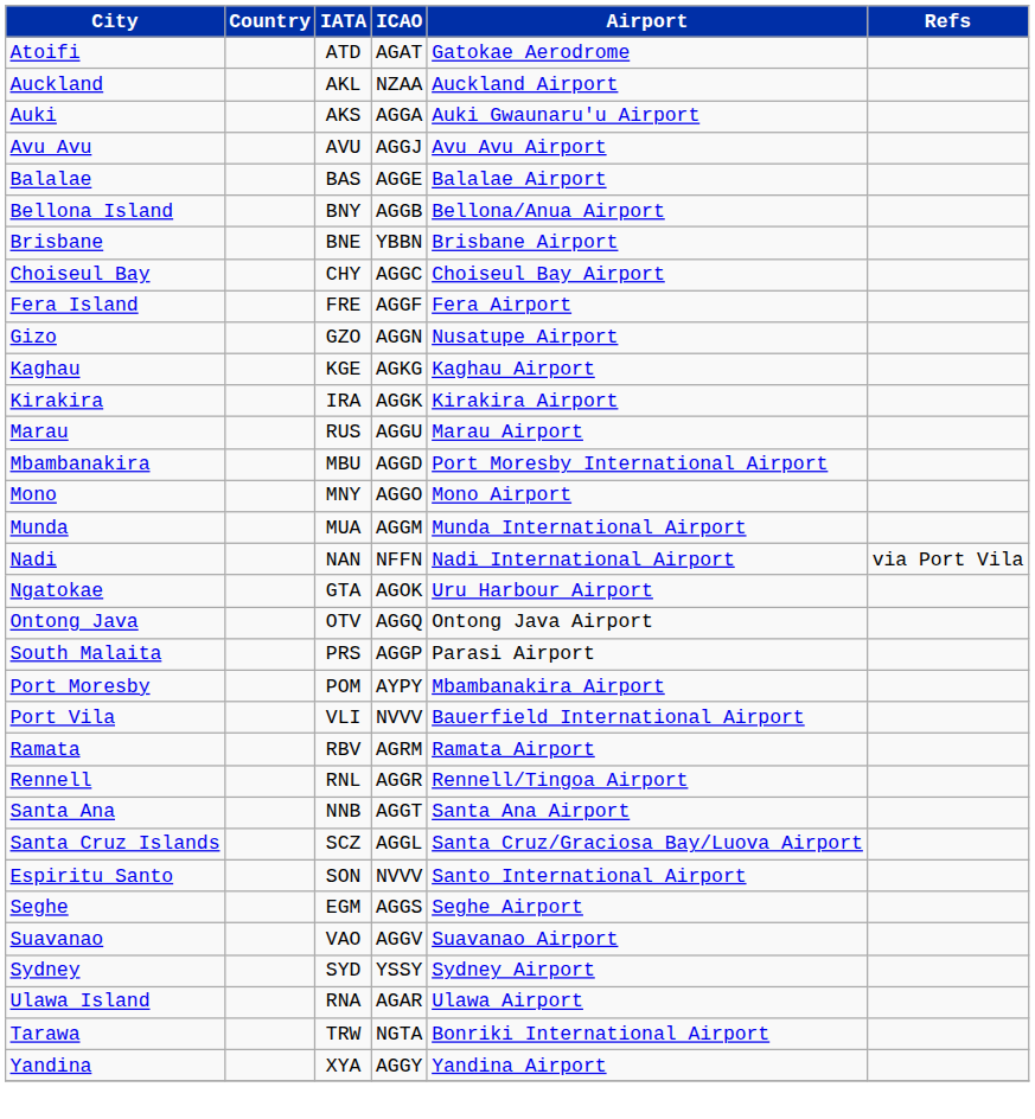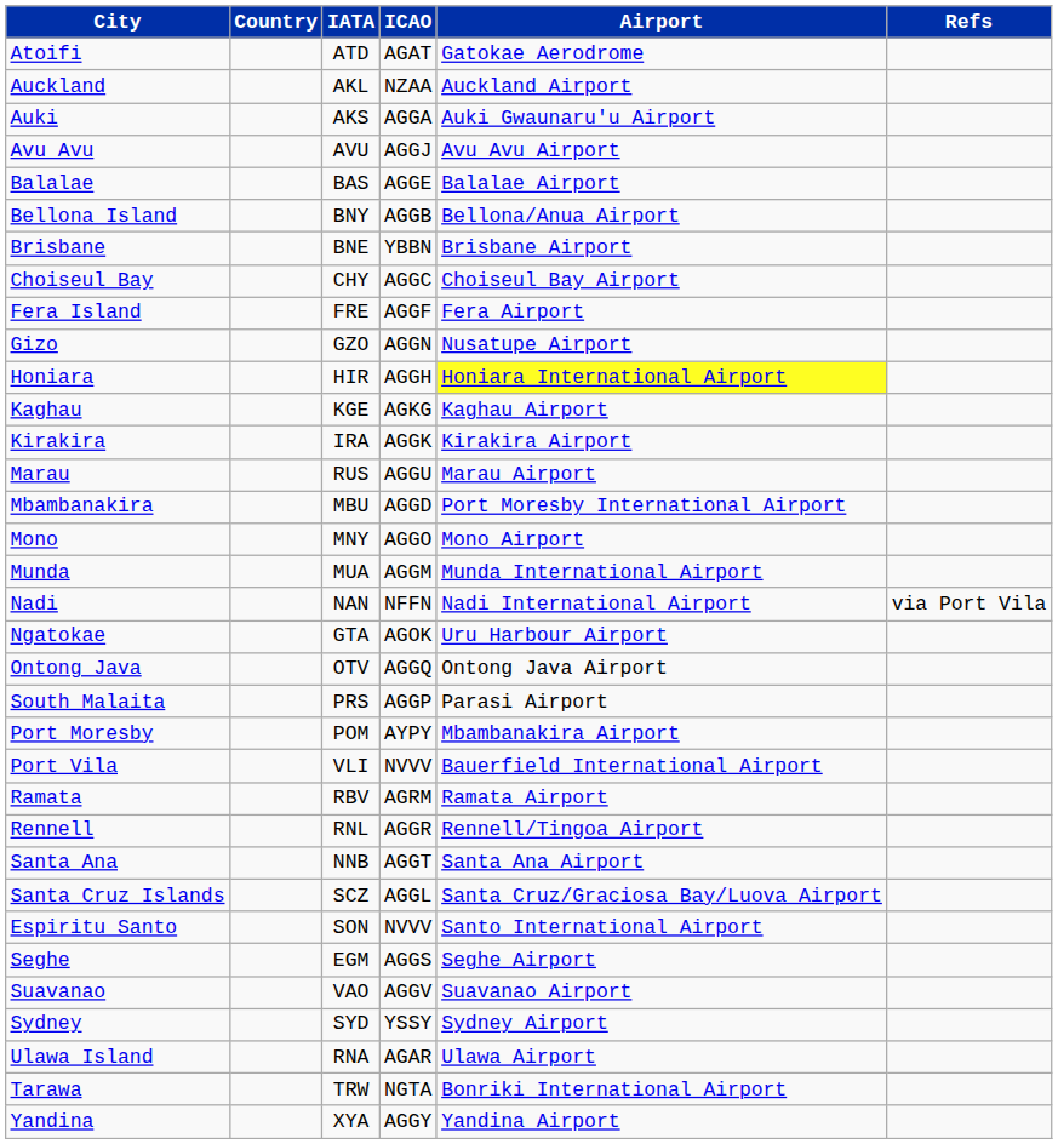 <table class="wikitable sortable toccolours">
 <tr>
 <th style="background:#002FA7; color:white;">City</th>
 <th style="background:#002FA7; color:white;">Country</th>
 <th style="background:#002FA7; color:white;">IATA</th>
 <th style="background:#002FA7; color:white;">ICAO</th>
 <th style="background:#002FA7; color:white;">Airport</th>
 <th style="background:#002FA7; color:white;" class="unsortable">Refs</th>
 </tr>
 <tr>
 <td><a href='#'>Atoifi</a></td>
 <td></td>
 <td align="center">ATD</td>
 <td align="center">AGAT</td>
 <td><a href='#'>Gatokae Aerodrome</a></td>
 <td align="center"></td>
 </tr>
 <tr>
 <td><a href='#'>Auckland</a></td>
 <td></td>
 <td align= "center">AKL</td>
 <td align="center">NZAA</td>
 <td><a href='#'>Auckland Airport</a></td>
 <td align="center"></td>
 </tr>
 <tr>
 <td><a href='#'>Auki</a></td>
 <td></td>
 <td align="center">AKS</td>
 <td align="center">AGGA</td>
 <td><a href='#'>Auki Gwaunaru'u Airport</a></td>
 <td align="center"></td>
 </tr>
 <tr>
 <td><a href='#'>Avu Avu</a></td>
 <td></td>
 <td align="center">AVU</td>
 <td align="center">AGGJ</td>
 <td><a href='#'>Avu Avu Airport</a></td>
 <td align="center"></td>
 </tr>
 <tr>
 <td><a href='#'>Balalae</a></td>
 <td></td>
 <td align="center">BAS</td>
 <td align="center">AGGE</td>
 <td><a href='#'>Balalae  Airport</a></td>
 <td align="center"></td>
 </tr>
 <tr>
 <td><a href='#'>Bellona Island</a></td>
 <td></td>
 <td align="center">BNY</td>
 <td align="center">AGGB</td>
 <td><a href='#'>Bellona/Anua Airport</a></td>
 <td align="center"></td>
 </tr>
 <tr>
 <td><a href='#'>Brisbane</a></td>
 <td></td>
 <td align="center">BNE</td>
 <td align="center">YBBN</td>
 <td><a href='#'>Brisbane Airport</a></td>
 <td align="center"></td>
 </tr>
 <tr>
 <td><a href='#'>Choiseul Bay</a></td>
 <td></td>
 <td align="center">CHY</td>
 <td align="center">AGGC</td>
 <td><a href='#'>Choiseul Bay Airport</a></td>
 <td align="center"></td>
 </tr>
 <tr>
 <td><a href='#'>Fera Island</a></td>
 <td></td>
 <td align="center">FRE</td>
 <td align="center">AGGF</td>
 <td><a href='#'>Fera Airport</a></td>
 <td align="center"></td>
 </tr>
 <tr>
 <td><a href='#'>Gizo</a></td>
 <td></td>
 <td align="center">GZO</td>
 <td align="center">AGGN</td>
 <td><a href='#'>Nusatupe Airport</a></td>
+<td align="center"></td>
+</tr>
+<tr>
+<td><a href='#'>Honiara</a></td>
+<td></td>
+<td align="center">HIR</td>
+<td align="center">AGGH</td>
+<td style="background:#FEFE22;"><a href='#'>Honiara International Airport</a></td>
 <td align="center"></td>
 </tr>
 <tr>
 <td><a href='#'>Kaghau</a></td>
 <td></td>
 <td align="center">KGE</td>
 <td align="center">AGKG</td>
 <td><a href='#'>Kaghau Airport</a></td>
 <td align="center"></td>
 </tr>
 <tr>
 <td><a href='#'>Kirakira</a></td>
 <td></td>
 <td align="center">IRA</td>
 <td align="center">AGGK</td>
 <td><a href='#'>Kirakira Airport</a></td>
 <td align="center"></td>
 </tr>
 <tr>
 <td><a href='#'>Marau</a></td>
 <td></td>
 <td align="center">RUS</td>
 <td align="center">AGGU</td>
 <td><a href='#'>Marau Airport</a></td>
 <td align="center"></td>
 </tr>
 <tr>
 <td><a href='#'>Mbambanakira</a></td>
 <td></td>
 <td align="center">MBU</td>
 <td align="center">AGGD</td>
 <td><a href='#'>Port Moresby International Airport</a></td>
 <td align="center"></td>
 </tr>
 <tr>
 <td><a href='#'>Mono</a></td>
 <td></td>
 <td align="center">MNY</td>
 <td align="center">AGGO</td>
 <td><a href='#'>Mono Airport</a></td>
 <td align="center"></td>
 </tr>
 <tr>
 <td><a href='#'>Munda</a></td>
 <td></td>
 <td align="center">MUA</td>
 <td align="center">AGGM</td>
 <td><a href='#'>Munda International Airport</a></td>
 <td align="center"></td>
 </tr>
 <tr>
 <td><a href='#'>Nadi</a></td>
 <td></td>
 <td align="center">NAN</td>
 <td align="center">NFFN</td>
 <td><a href='#'>Nadi International Airport</a></td>
 <td align="center">via Port Vila</td>
 </tr>
 <tr>
 <td><a href='#'>Ngatokae</a></td>
 <td></td>
 <td align="center">GTA</td>
 <td align="center">AGOK</td>
 <td><a href='#'>Uru Harbour Airport</a></td>
 <td align="center"></td>
 </tr>
 <tr>
 <td><a href='#'>Ontong Java</a></td>
 <td></td>
 <td align="center">OTV</td>
 <td align="center">AGGQ</td>
 <td>Ontong Java Airport</td>
 <td align="center"></td>
 </tr>
 <tr>
 <td><a href='#'>South Malaita</a></td>
 <td></td>
 <td align="center">PRS</td>
 <td align="center">AGGP</td>
 <td>Parasi Airport</td>
 <td align="center"></td>
 </tr>
 <tr>
 <td><a href='#'>Port Moresby</a></td>
 <td></td>
 <td align="center">POM</td>
 <td align="center">AYPY</td>
 <td><a href='#'>Mbambanakira Airport</a></td>
 <td align="center"></td>
 </tr>
 <tr>
 <td><a href='#'>Port Vila</a></td>
 <td></td>
 <td align="center">VLI</td>
 <td align="center">NVVV</td>
 <td><a href='#'>Bauerfield International Airport</a></td>
 <td align="center"></td>
 </tr>
 <tr>
 <td><a href='#'>Ramata</a></td>
 <td></td>
 <td align="center">RBV</td>
 <td align="center">AGRM</td>
 <td><a href='#'>Ramata Airport</a></td>
 <td align="center"></td>
 </tr>
 <tr>
 <td><a href='#'>Rennell</a></td>
 <td></td>
 <td align="center">RNL</td>
 <td align="center">AGGR</td>
 <td><a href='#'>Rennell/Tingoa Airport</a></td>
 <td align="center"></td>
 </tr>
 <tr>
 <td><a href='#'>Santa Ana</a></td>
 <td></td>
 <td align="center">NNB</td>
 <td align="center">AGGT</td>
 <td><a href='#'>Santa Ana Airport</a></td>
 <td align="center"></td>
 </tr>
 <tr>
 <td><a href='#'>Santa Cruz Islands</a></td>
 <td></td>
 <td align="center">SCZ</td>
 <td align="center">AGGL</td>
 <td><a href='#'>Santa Cruz/Graciosa Bay/Luova Airport</a></td>
 <td align="center"></td>
 </tr>
 <tr>
 <td><a href='#'>Espiritu Santo</a></td>
 <td></td>
 <td align="center">SON</td>
 <td align="center">NVVV</td>
 <td><a href='#'>Santo International Airport</a></td>
 <td align="center"></td>
 </tr>
 <tr>
 <td><a href='#'>Seghe</a></td>
 <td></td>
 <td align="center">EGM</td>
 <td align="center">AGGS</td>
 <td><a href='#'>Seghe Airport</a></td>
 <td align="center"></td>
 </tr>
 <tr>
 <td><a href='#'>Suavanao</a></td>
 <td></td>
 <td align="center">VAO</td>
 <td align="center">AGGV</td>
 <td><a href='#'>Suavanao Airport</a></td>
 <td align="center"></td>
 </tr>
 <tr>
 <td><a href='#'>Sydney</a></td>
 <td></td>
 <td align="center">SYD</td>
 <td align="center">YSSY</td>
 <td><a href='#'>Sydney Airport</a></td>
 <td align="center"></td>
 </tr>
 <tr>
 <td><a href='#'>Ulawa Island</a></td>
 <td></td>
 <td align="center">RNA</td>
 <td align="center">AGAR</td>
 <td><a href='#'>Ulawa Airport</a></td>
 <td align="center"></td>
 </tr>
 <tr>
 <td><a href='#'>Tarawa</a></td>
 <td></td>
 <td align="center">TRW</td>
 <td align="center">NGTA</td>
 <td><a href='#'>Bonriki International Airport</a></td>
 <td align="center"></td>
 </tr>
 <tr>
 <td><a href='#'>Yandina</a></td>
 <td></td>
 <td align="center">XYA</td>
 <td align="center">AGGY</td>
 <td><a href='#'>Yandina Airport</a></td>
 <td align-center></td>
 </tr>
 <tr>
 </tr>
 </table>
